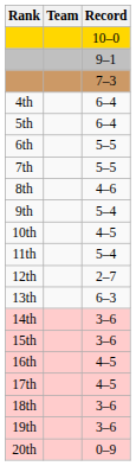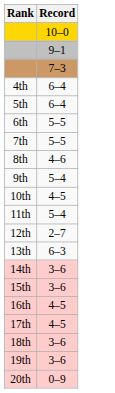 <table class="wikitable" style="text-align:center;">
 <tr>
 <th>Rank</th>
-<th>Team</th>
 <th>Record</th>
 </tr>
 <tr bgcolor=gold>
 <td></td>
-<td align=left></td>
 <td>10–0</td>
 </tr>
 <tr bgcolor=silver>
 <td></td>
-<td align=left></td>
 <td>9–1</td>
 </tr>
 <tr bgcolor=cc9966>
 <td></td>
-<td align=left></td>
 <td>7–3</td>
 </tr>
 <tr>
 <td>4th</td>
-<td align=left></td>
 <td>6–4</td>
 </tr>
 <tr>
 <td>5th</td>
-<td align=left></td>
 <td>6–4</td>
 </tr>
 <tr>
 <td>6th</td>
-<td align=left></td>
 <td>5–5</td>
 </tr>
 <tr>
 <td>7th</td>
-<td align=left></td>
 <td>5–5</td>
 </tr>
 <tr>
 <td>8th</td>
-<td align=left></td>
 <td>4–6</td>
 </tr>
 <tr>
 <td>9th</td>
-<td align=left></td>
 <td>5–4</td>
 </tr>
 <tr>
 <td>10th</td>
-<td align=left></td>
 <td>4–5</td>
 </tr>
 <tr>
 <td>11th</td>
-<td align=left></td>
 <td>5–4</td>
 </tr>
 <tr>
 <td>12th</td>
-<td align=left></td>
 <td>2–7</td>
 </tr>
 <tr>
 <td>13th</td>
-<td align=left></td>
 <td>6–3</td>
 </tr>
 <tr style="background-color:#fcc;">
 <td>14th</td>
-<td align=left></td>
 <td>3–6</td>
 </tr>
 <tr style="background-color:#fcc;">
 <td>15th</td>
-<td align=left></td>
 <td>3–6</td>
 </tr>
 <tr style="background-color:#fcc;">
 <td>16th</td>
-<td align=left></td>
 <td>4–5</td>
 </tr>
 <tr style="background-color:#fcc;">
 <td>17th</td>
-<td align=left></td>
 <td>4–5</td>
 </tr>
 <tr style="background-color:#fcc;">
 <td>18th</td>
-<td align=left></td>
 <td>3–6</td>
 </tr>
 <tr style="background-color:#fcc;">
 <td>19th</td>
-<td align=left></td>
 <td>3–6</td>
 </tr>
 <tr style="background-color:#fcc;">
 <td>20th</td>
-<td align=left></td>
 <td>0–9</td>
 </tr>
 </table>
